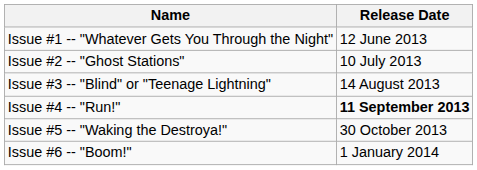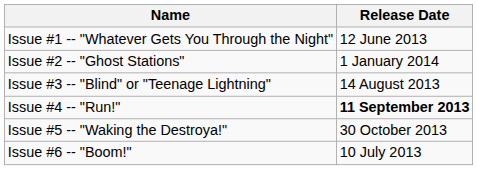 <table class="wikitable">
 <tr>
 <th>Name</th>
 <th>Release Date</th>
 </tr>
 <tr>
 <td>Issue #1 -- "Whatever Gets You Through the Night"</td>
 <td>12 June 2013</td>
 </tr>
 <tr>
 <td>Issue #2 -- "Ghost Stations"</td>
-<td>10 July 2013</td>
+<td>1 January 2014</td>
 </tr>
 <tr>
 <td>Issue #3 -- "Blind" or "Teenage Lightning"</td>
 <td>14 August 2013</td>
 </tr>
 <tr>
 <td>Issue #4 -- "Run!"</td>
 <td><strong>11 September 2013</strong></td>
 </tr>
 <tr>
 <td>Issue #5 -- "Waking the Destroya!"</td>
 <td>30 October 2013</td>
 </tr>
 <tr>
 <td>Issue #6 -- "Boom!"</td>
-<td>1 January 2014</td>
+<td>10 July 2013</td>
 </tr>
 </table>
